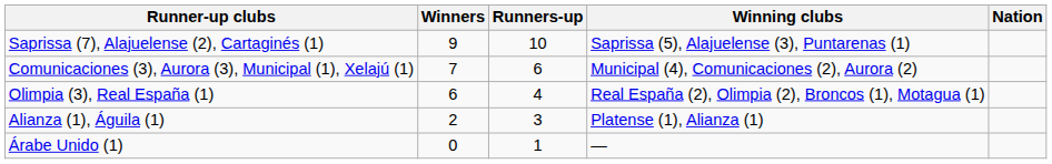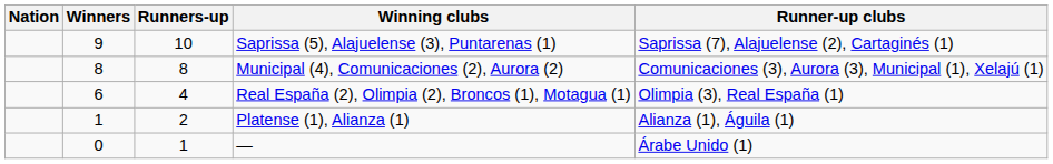 <table class="wikitable sortable">
 <tr>
-<th>Runner-up clubs</th>
+<th>Nation</th>
 <th>Winners</th>
 <th>Runners-up</th>
 <th>Winning clubs</th>
-<th>Nation</th>
+<th>Runner-up clubs</th>
 </tr>
 <tr>
-<td><a href='#'>Saprissa</a> (7), <a href='#'>Alajuelense</a> (2), <a href='#'>Cartaginés</a> (1)</td>
+<td></td>
 <td align=center>9</td>
 <td align=center>10</td>
 <td><a href='#'>Saprissa</a> (5), <a href='#'>Alajuelense</a> (3), <a href='#'>Puntarenas</a> (1)</td>
-<td></td>
+<td><a href='#'>Saprissa</a> (7), <a href='#'>Alajuelense</a> (2), <a href='#'>Cartaginés</a> (1)</td>
 </tr>
 <tr>
+<td></td>
+<td align=center>8</td>
+<td align=center>8</td>
+<td><a href='#'>Municipal</a> (4), <a href='#'>Comunicaciones</a> (2), <a href='#'>Aurora</a> (2)</td>
 <td><a href='#'>Comunicaciones</a> (3), <a href='#'>Aurora</a> (3), <a href='#'>Municipal</a> (1), <a href='#'>Xelajú</a> (1)</td>
-<td align=center>7</td>
-<td align=center>6</td>
-<td><a href='#'>Municipal</a> (4), <a href='#'>Comunicaciones</a> (2), <a href='#'>Aurora</a> (2)</td>
-<td></td>
 </tr>
 <tr>
-<td><a href='#'>Olimpia</a> (3), <a href='#'>Real España</a> (1)</td>
+<td></td>
 <td align=center>6</td>
 <td align=center>4</td>
 <td><a href='#'>Real España</a> (2), <a href='#'>Olimpia</a> (2), <a href='#'>Broncos</a> (1), <a href='#'>Motagua</a> (1)</td>
-<td></td>
+<td><a href='#'>Olimpia</a> (3), <a href='#'>Real España</a> (1)</td>
 </tr>
 <tr>
+<td></td>
+<td align=center>1</td>
+<td align=center>2</td>
+<td><a href='#'>Platense</a> (1), <a href='#'>Alianza</a> (1)</td>
 <td><a href='#'>Alianza</a> (1), <a href='#'>Águila</a> (1)</td>
-<td align=center>2</td>
-<td align=center>3</td>
-<td><a href='#'>Platense</a> (1), <a href='#'>Alianza</a> (1)</td>
-<td></td>
 </tr>
 <tr>
-<td><a href='#'>Árabe Unido</a> (1)</td>
+<td></td>
 <td align=center>0</td>
 <td align=center>1</td>
 <td>—</td>
-<td></td>
+<td><a href='#'>Árabe Unido</a> (1)</td>
 </tr>
 </table>
